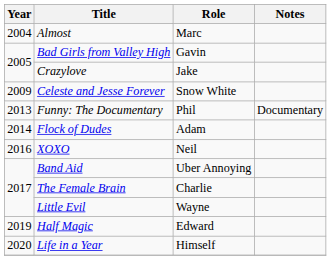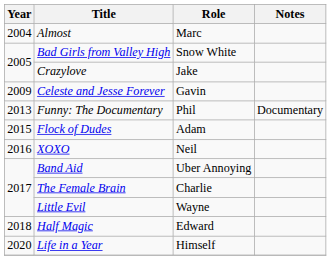 <table class="wikitable sortable">
 <tr>
 <th>Year</th>
 <th>Title</th>
 <th>Role</th>
 <th class="unsortable">Notes</th>
 </tr>
 <tr>
 <td>2004</td>
 <td><em>Almost</em></td>
 <td>Marc</td>
 <td></td>
 </tr>
 <tr>
 <td rowspan="2">2005</td>
 <td><em><a href='#'>Bad Girls from Valley High</a></em></td>
-<td>Gavin</td>
+<td>Snow White</td>
 <td></td>
 </tr>
 <tr>
 <td><em>Crazylove</em></td>
 <td>Jake</td>
 <td></td>
 </tr>
 <tr>
 <td>2009</td>
 <td><em><a href='#'>Celeste and Jesse Forever</a></em></td>
-<td>Snow White</td>
+<td>Gavin</td>
 <td></td>
 </tr>
 <tr>
 <td>2013</td>
 <td><em>Funny: The Documentary</em></td>
 <td>Phil</td>
 <td>Documentary</td>
 </tr>
 <tr>
-<td>2014</td>
+<td>2015</td>
 <td><em><a href='#'>Flock of Dudes</a></em></td>
 <td>Adam</td>
 <td></td>
 </tr>
 <tr>
 <td>2016</td>
 <td><em><a href='#'>XOXO</a></em></td>
 <td>Neil</td>
 <td></td>
 </tr>
 <tr>
 <td rowspan="3">2017</td>
 <td><em><a href='#'>Band Aid</a></em></td>
 <td>Uber Annoying</td>
 <td></td>
 </tr>
 <tr>
 <td><em><a href='#'>The Female Brain</a></em></td>
 <td>Charlie</td>
 <td></td>
 </tr>
 <tr>
 <td><em><a href='#'>Little Evil</a></em></td>
 <td>Wayne</td>
 <td></td>
 </tr>
 <tr>
-<td>2019</td>
+<td>2018</td>
 <td><em><a href='#'>Half Magic</a></em></td>
 <td>Edward</td>
 <td></td>
 </tr>
 <tr>
 <td>2020</td>
 <td><em><a href='#'>Life in a Year</a></em></td>
 <td>Himself</td>
 <td></td>
 </tr>
 <tr>
 </tr>
 </table>
